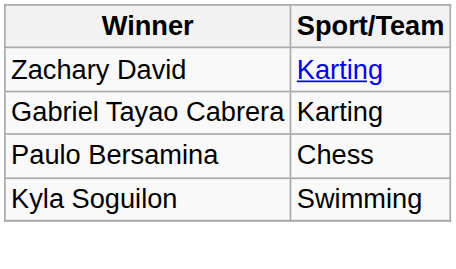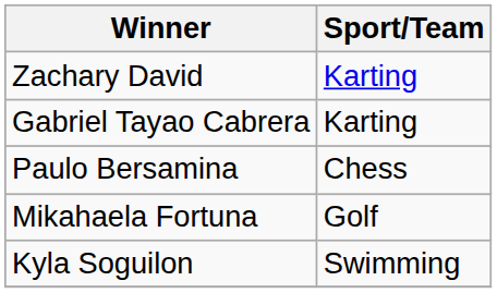 <table class="wikitable">
 <tr>
 <th>Winner</th>
 <th>Sport/Team</th>
 </tr>
 <tr>
 <td>Zachary David</td>
 <td><a href='#'>Karting</a></td>
 </tr>
 <tr>
 <td>Gabriel Tayao Cabrera</td>
 <td>Karting</td>
 </tr>
 <tr>
 <td>Paulo Bersamina</td>
 <td>Chess</td>
 </tr>
 <tr>
+<td>Mikahaela Fortuna</td>
+<td>Golf</td>
+</tr>
+<tr>
 <td>Kyla Soguilon</td>
 <td>Swimming</td>
 </tr>
 <tr>
 </tr>
 </table>
